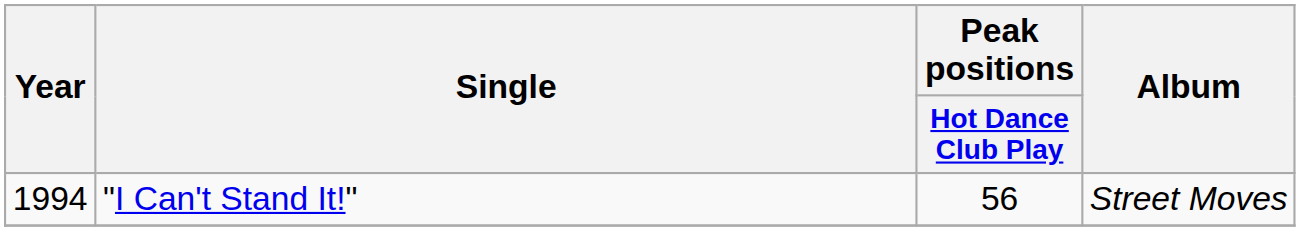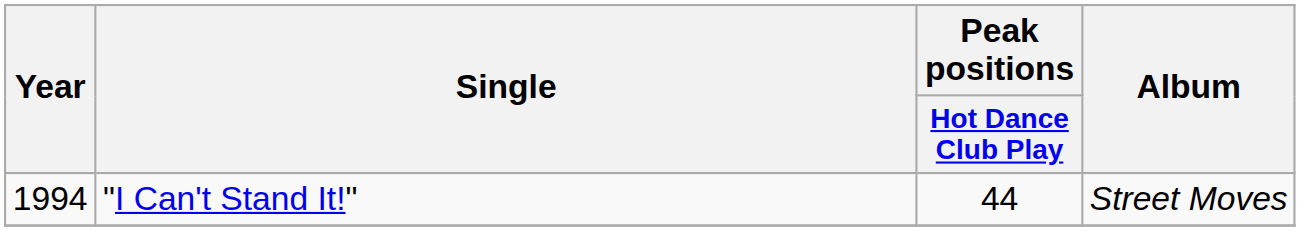 <table class="wikitable plainrowheaders" style="text-align:center;">
 <tr>
 <th rowspan="2">Year</th>
 <th rowspan="2" style="width:24em;">Single</th>
 <th colspan="1">Peak positions</th>
 <th rowspan="2">Album</th>
 </tr>
 <tr style="font-size:smaller;">
 <th width="35"><a href='#'>Hot Dance Club Play</a></th>
 </tr>
 <tr>
 <td>1994</td>
 <td align="left">"<a href='#'>I Can't Stand It!</a>"</td>
-<td>56</td>
+<td>44</td>
 <td align="left"><em>Street Moves</em></td>
 </tr>
 <tr>
 </tr>
 </table>
